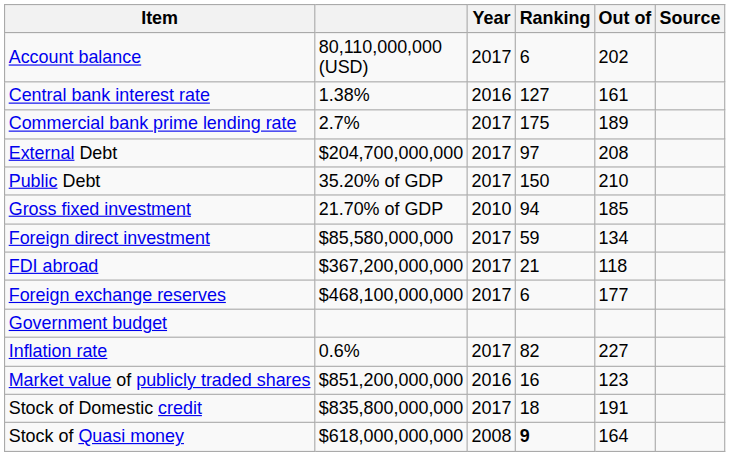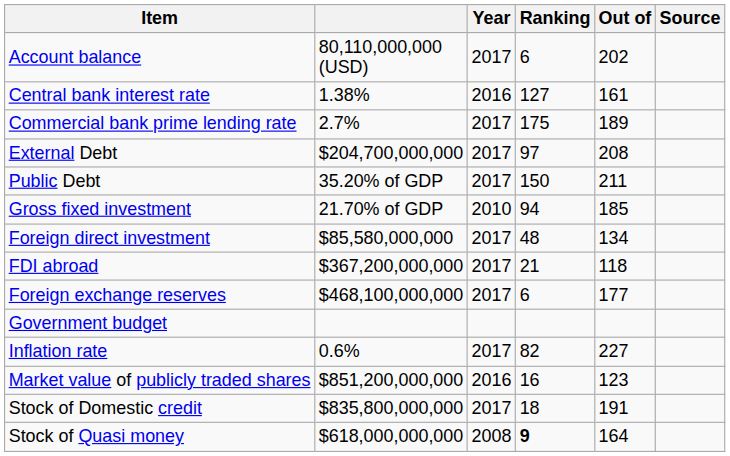 <table class="wikitable">
 <tr>
 <th>Item</th>
 <th></th>
 <th>Year</th>
 <th>Ranking</th>
 <th>Out of</th>
 <th>Source</th>
 </tr>
 <tr>
 <td><a href='#'>Account balance</a></td>
 <td>80,110,000,000<br>(USD)</td>
 <td>2017</td>
 <td>6</td>
 <td>202</td>
 <td></td>
 </tr>
 <tr>
 <td><a href='#'>Central bank interest rate</a></td>
 <td>1.38%</td>
 <td>2016</td>
 <td>127</td>
 <td>161</td>
 <td></td>
 </tr>
 <tr>
 <td><a href='#'>Commercial bank prime lending rate</a></td>
 <td>2.7%</td>
 <td>2017</td>
 <td>175</td>
 <td>189</td>
 <td></td>
 </tr>
 <tr>
 <td><a href='#'>External</a> Debt</td>
 <td>$204,700,000,000</td>
 <td>2017</td>
 <td>97</td>
 <td>208</td>
 <td></td>
 </tr>
 <tr>
 <td><a href='#'>Public</a> Debt</td>
 <td>35.20% of GDP</td>
 <td>2017</td>
 <td>150</td>
-<td>210</td>
+<td>211</td>
 <td></td>
 </tr>
 <tr>
 <td><a href='#'>Gross fixed investment</a></td>
 <td>21.70% of GDP</td>
 <td>2010</td>
 <td>94</td>
 <td>185</td>
 <td></td>
 </tr>
 <tr>
 <td><a href='#'>Foreign direct investment</a></td>
 <td>$85,580,000,000</td>
 <td>2017</td>
-<td>59</td>
+<td>48</td>
 <td>134</td>
 <td></td>
 </tr>
 <tr>
 <td><a href='#'>FDI abroad</a></td>
 <td>$367,200,000,000</td>
 <td>2017</td>
 <td>21</td>
 <td>118</td>
 <td></td>
 </tr>
 <tr>
 <td><a href='#'>Foreign exchange reserves</a></td>
 <td>$468,100,000,000</td>
 <td>2017</td>
 <td>6</td>
 <td>177</td>
 <td></td>
 </tr>
 <tr>
 <td><a href='#'>Government budget</a></td>
 <td></td>
 <td></td>
 <td></td>
 <td></td>
 <td></td>
 </tr>
 <tr>
 <td><a href='#'>Inflation rate</a></td>
 <td>0.6%</td>
 <td>2017</td>
 <td>82</td>
 <td>227</td>
 <td></td>
 </tr>
 <tr>
 <td><a href='#'>Market value</a> of <a href='#'>publicly traded shares</a></td>
 <td>$851,200,000,000</td>
 <td>2016</td>
 <td>16</td>
 <td>123</td>
 <td></td>
 </tr>
 <tr>
 <td>Stock of Domestic <a href='#'>credit</a></td>
 <td>$835,800,000,000</td>
 <td>2017</td>
 <td>18</td>
 <td>191</td>
 <td></td>
 </tr>
 <tr>
 <td>Stock of <a href='#'>Quasi money</a></td>
 <td>$618,000,000,000</td>
 <td>2008</td>
 <td><strong>9</strong></td>
 <td>164</td>
 <td></td>
 </tr>
 </table>
